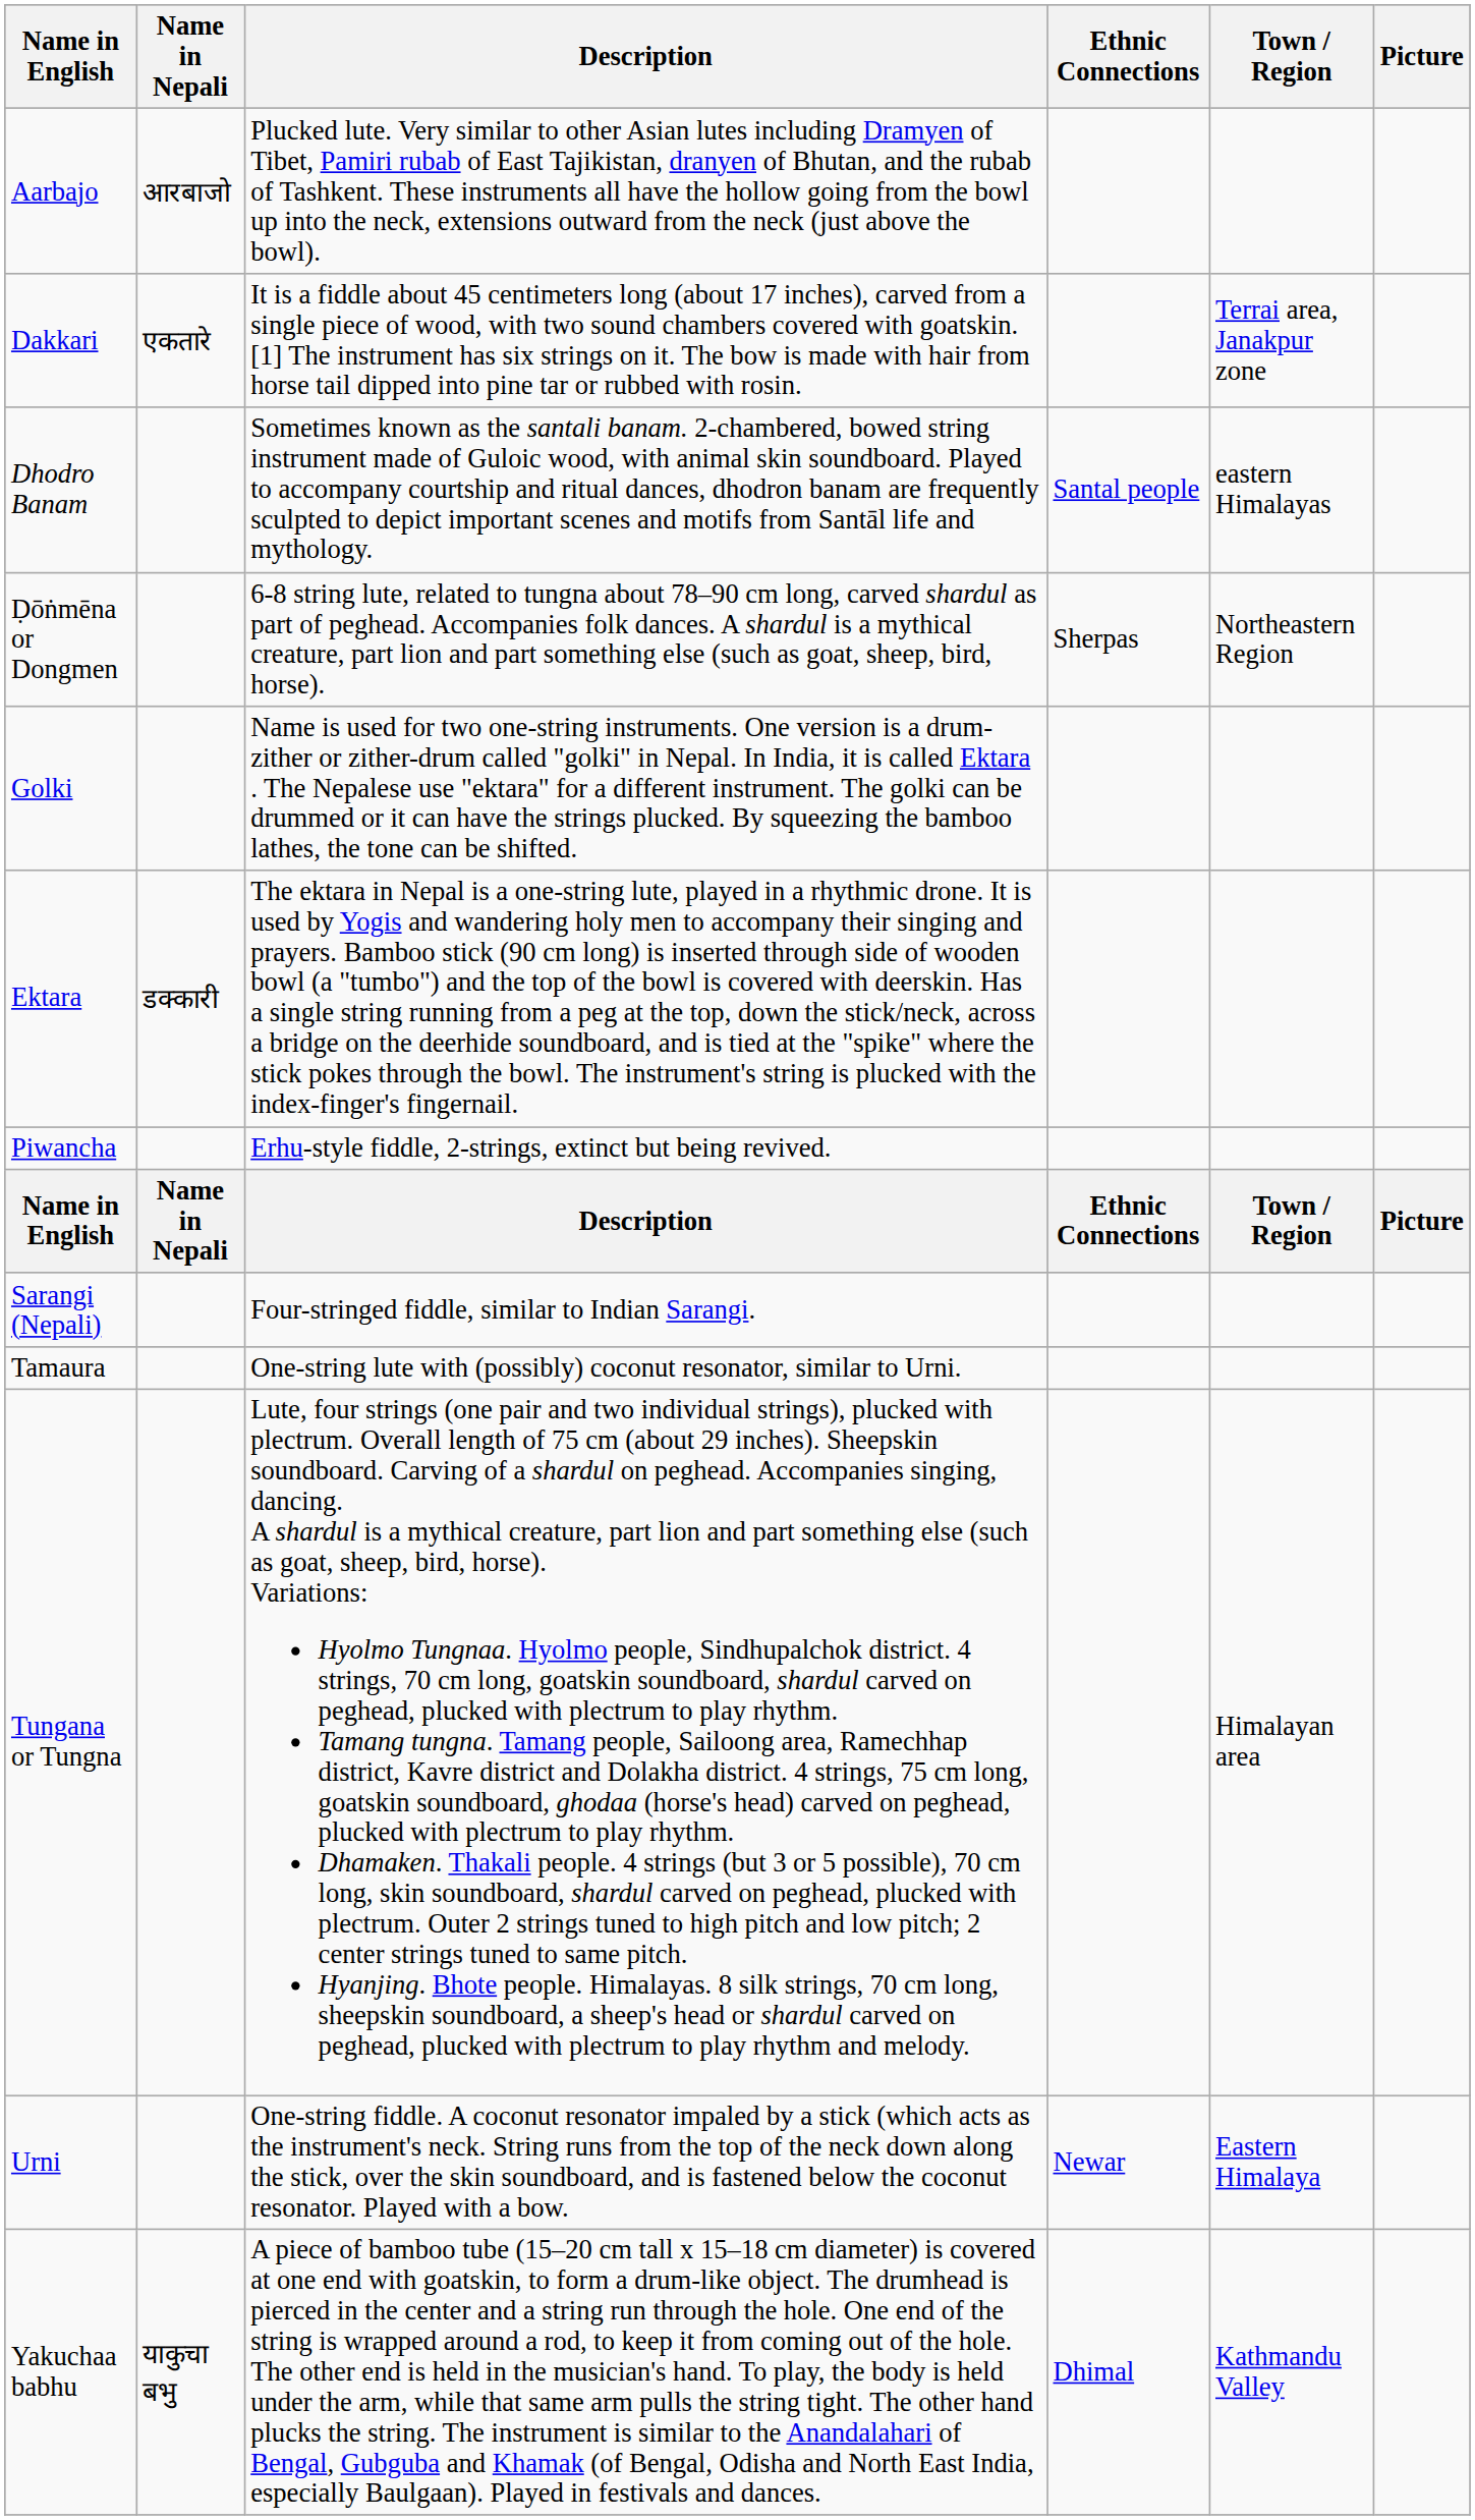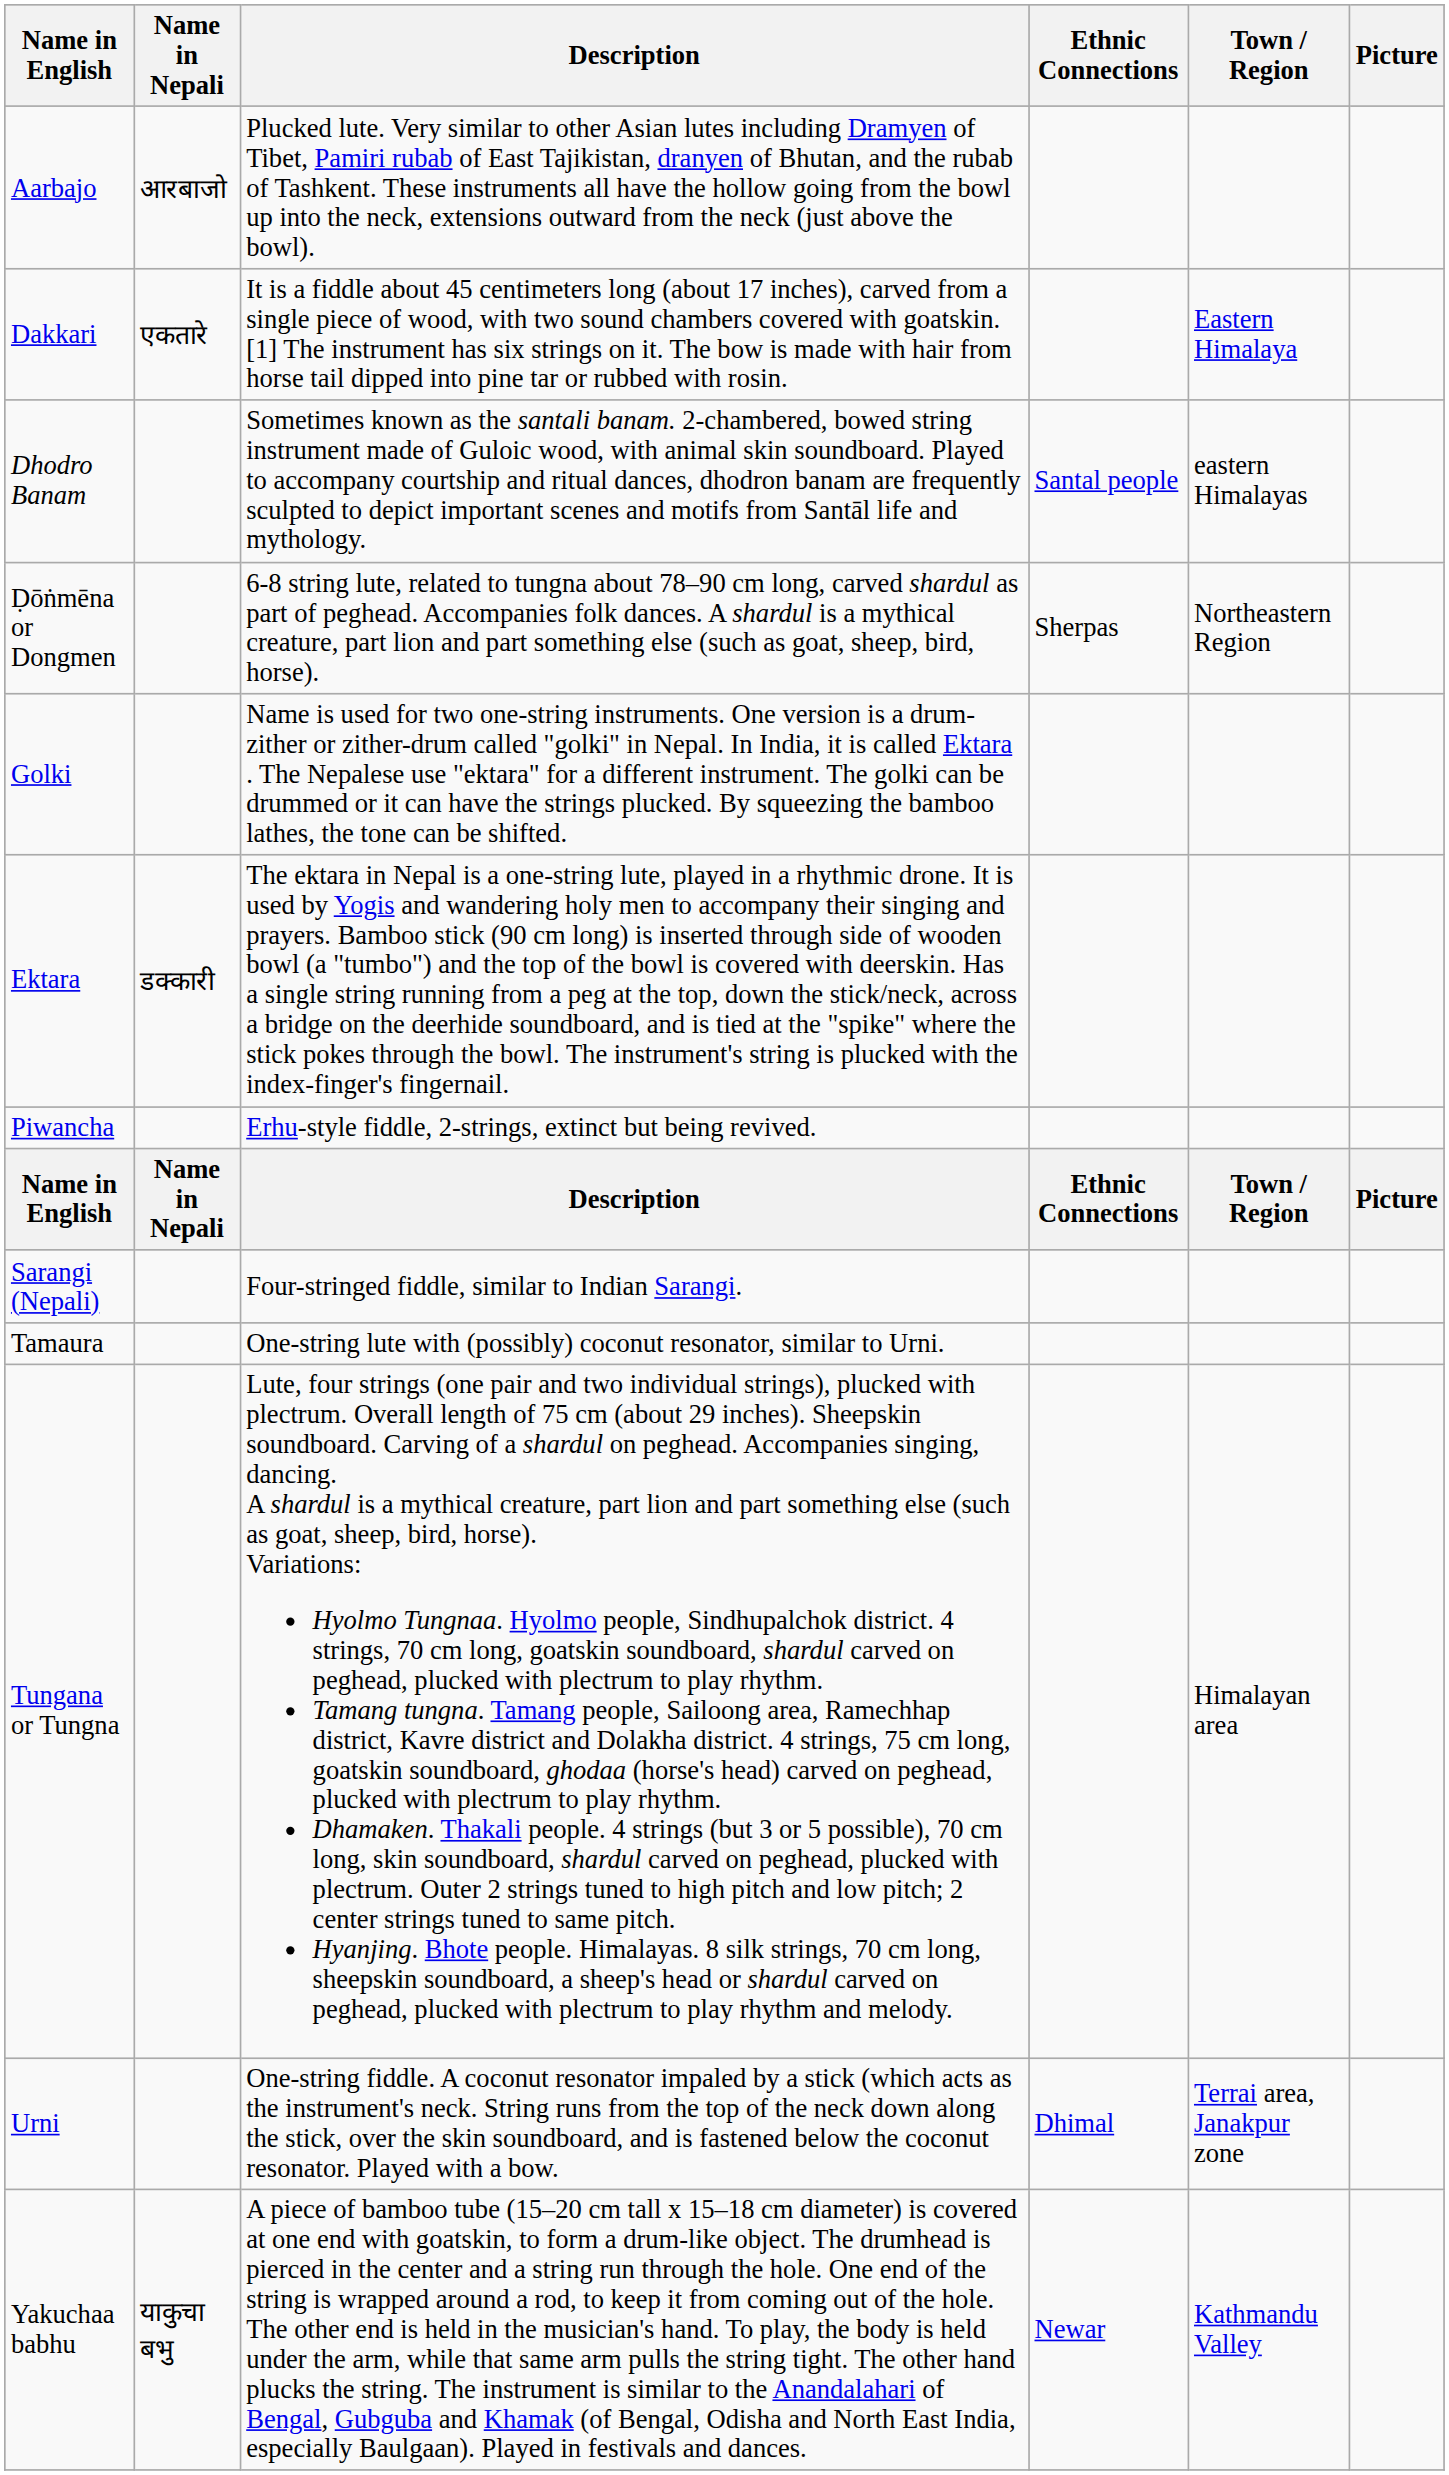 <table class="wikitable">
 <tr>
 <th>Name in English</th>
 <th>Name in Nepali</th>
 <th>Description</th>
 <th>Ethnic Connections</th>
 <th>Town / Region</th>
 <th>Picture</th>
 </tr>
 <tr>
 <td><a href='#'>Aarbajo</a></td>
 <td>आरबाजो</td>
 <td>Plucked lute. Very similar to other Asian lutes including <a href='#'>Dramyen</a> of Tibet, <a href='#'>Pamiri rubab</a> of East Tajikistan, <a href='#'>dranyen</a> of Bhutan, and the rubab of Tashkent. These instruments all have the hollow going from the bowl up into the neck, extensions outward from the neck (just above the bowl).</td>
 <td></td>
 <td></td>
 <td></td>
 </tr>
 <tr>
 <td><a href='#'>Dakkari</a></td>
 <td>एकतारे</td>
 <td>It is a fiddle about 45 centimeters long (about 17 inches), carved from a single piece of wood, with two sound chambers covered with goatskin.[1] The instrument has six strings on it. The bow is made with hair from horse tail dipped into pine tar or rubbed with rosin.</td>
 <td></td>
-<td><a href='#'>Terrai</a> area, <a href='#'>Janakpur</a> zone</td>
+<td><a href='#'>Eastern Himalaya</a></td>
 <td></td>
 </tr>
 <tr>
 <td><em>Dhodro Banam</em></td>
 <td></td>
 <td>Sometimes known as the <em>santali banam.</em> 2-chambered, bowed string instrument made of Guloic wood, with animal skin soundboard. Played to accompany courtship and ritual dances, dhodron banam are frequently sculpted to depict important scenes and motifs from Santāl life and mythology.</td>
 <td><a href='#'>Santal people</a></td>
 <td>eastern Himalayas</td>
 <td></td>
 </tr>
 <tr>
 <td>Ḍōṅmēna or Dongmen</td>
 <td></td>
 <td>6-8 string lute, related to tungna about 78–90 cm long, carved <em>shardul</em> as part of peghead. Accompanies folk dances. A <em>shardul</em> is a mythical creature, part lion and part something else (such as goat, sheep, bird, horse).</td>
 <td>Sherpas</td>
 <td>Northeastern Region</td>
 <td></td>
 </tr>
 <tr>
 <td><a href='#'>Golki</a></td>
 <td></td>
 <td>Name is used for two one-string instruments. One version is a drum-zither or zither-drum called "golki" in Nepal. In India, it is called <a href='#'>Ektara</a> . The Nepalese use "ektara" for a different instrument. The golki can be drummed or it can have the strings plucked. By squeezing the bamboo lathes, the tone can be shifted.</td>
 <td></td>
 <td></td>
 <td></td>
 </tr>
 <tr>
 <td><a href='#'>Ektara</a></td>
 <td>डक्कारी</td>
 <td>The ektara in Nepal is a one-string lute, played in a rhythmic drone. It is used by <a href='#'>Yogis</a> and wandering holy men to accompany their singing and prayers.  Bamboo stick (90 cm long) is inserted through side of wooden bowl (a "tumbo") and the top of the bowl is covered with deerskin. Has a single string running from a peg at the top, down the stick/neck, across a bridge on the deerhide soundboard, and is tied at the "spike" where the stick pokes through the bowl. The instrument's string is plucked with the index-finger's fingernail.</td>
 <td></td>
 <td></td>
 <td></td>
 </tr>
 <tr>
 <td><a href='#'>Piwancha</a></td>
 <td></td>
 <td><a href='#'>Erhu</a>-style fiddle, 2-strings, extinct but being revived.</td>
 <td></td>
 <td></td>
 <td></td>
 </tr>
 <tr>
 <th>Name in English</th>
 <th>Name in Nepali</th>
 <th>Description</th>
 <th>Ethnic Connections</th>
 <th>Town / Region</th>
 <th>Picture</th>
 </tr>
 <tr>
 <td><a href='#'>Sarangi (Nepali)</a></td>
 <td></td>
 <td>Four-stringed fiddle, similar to Indian <a href='#'>Sarangi</a>.</td>
 <td></td>
 <td></td>
 <td></td>
 </tr>
 <tr>
 <td>Tamaura</td>
 <td></td>
 <td>One-string lute with (possibly) coconut resonator,  similar to Urni.</td>
 <td></td>
 <td></td>
 <td></td>
 </tr>
 <tr>
 <td><a href='#'>Tungana</a> or Tungna</td>
 <td></td>
 <td>Lute, four strings (one pair and two individual strings), plucked with plectrum. Overall length of 75 cm (about 29 inches). Sheepskin soundboard. Carving of a <em>shardul</em> on peghead. Accompanies singing, dancing.<br>A <em>shardul</em> is a mythical creature, part lion and part something else (such as goat, sheep, bird, horse).<br>Variations:<ul><li><em>Hyolmo Tungnaa</em>. <a href='#'>Hyolmo</a> people, Sindhupalchok district. 4 strings, 70 cm long, goatskin soundboard, <em>shardul</em> carved on peghead, plucked with plectrum to play rhythm.</li><li><em>Tamang tungna</em>. <a href='#'>Tamang</a> people, Sailoong area, Ramechhap district, Kavre district and Dolakha district. 4 strings, 75 cm long, goatskin soundboard, <em>ghodaa</em> (horse's head) carved on peghead, plucked with plectrum to play rhythm.</li><li><em>Dhamaken</em>. <a href='#'>Thakali</a> people. 4 strings (but 3 or 5 possible), 70 cm long, skin soundboard, <em>shardul</em> carved on peghead, plucked with plectrum. Outer 2 strings tuned to high pitch and low pitch; 2 center strings tuned to same pitch.</li><li><em>Hyanjing</em>. <a href='#'>Bhote</a> people. Himalayas. 8 silk strings, 70 cm long, sheepskin soundboard, a sheep's head or <em>shardul</em> carved on peghead, plucked with plectrum to play rhythm and melody.</li></ul></td>
 <td></td>
 <td>Himalayan area</td>
 <td></td>
 </tr>
 <tr>
 <td><a href='#'>Urni</a></td>
 <td></td>
 <td>One-string fiddle. A coconut resonator impaled by a stick (which acts as the instrument's neck.  String runs from the top of the neck down along the stick, over the skin soundboard, and is fastened below the coconut resonator. Played with a bow.</td>
-<td><a href='#'>Newar</a></td>
-<td><a href='#'>Eastern Himalaya</a></td>
+<td><a href='#'>Dhimal</a></td>
+<td><a href='#'>Terrai</a> area, <a href='#'>Janakpur</a> zone</td>
 <td></td>
 </tr>
 <tr>
 <td>Yakuchaa babhu</td>
 <td>याकुचा बभु</td>
 <td>A piece of bamboo tube (15–20 cm tall x 15–18 cm diameter) is covered at one end with goatskin, to form a drum-like object. The drumhead is pierced in the center and a string run through the hole. One end of the string is wrapped around a rod, to keep it from coming out of the hole. The other end is held in the musician's hand. To play, the body is held under the arm, while that same arm pulls the string tight. The other hand plucks the string. The instrument is similar to the <a href='#'>Anandalahari</a> of <a href='#'>Bengal</a>, <a href='#'>Gubguba</a> and <a href='#'>Khamak</a> (of Bengal, Odisha and North East India, especially Baulgaan). Played in festivals and dances.</td>
-<td><a href='#'>Dhimal</a></td>
+<td><a href='#'>Newar</a></td>
 <td><a href='#'>Kathmandu Valley</a></td>
 <td></td>
 </tr>
 </table>
